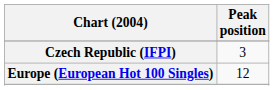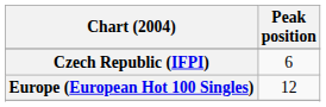 <table class="wikitable sortable plainrowheaders" style="text-align:center">
 <tr>
 <th scope="col">Chart (2004)</th>
 <th scope="col">Peak<br>position</th>
 </tr>
 <tr>
 </tr>
 <tr>
 </tr>
 <tr>
 <th scope="row">Czech Republic (<a href='#'>IFPI</a>)</th>
-<td>3</td>
+<td>6</td>
 </tr>
 <tr>
 <th scope="row">Europe (<a href='#'>European Hot 100 Singles</a>)</th>
 <td>12</td>
 </tr>
 <tr>
 </tr>
 <tr>
 </tr>
 </table>
